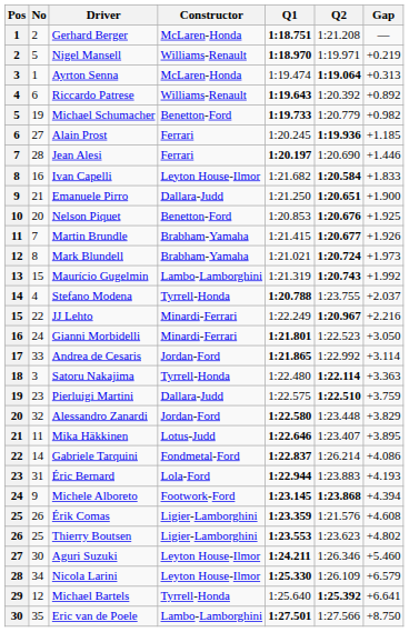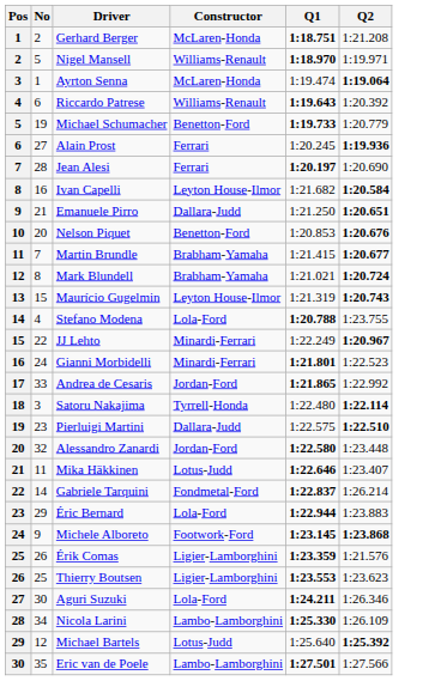 <table class="wikitable sortable" style="font-size: 95%;">
 <tr>
 <th>Pos</th>
 <th>No</th>
 <th>Driver</th>
 <th>Constructor</th>
 <th>Q1</th>
 <th>Q2</th>
-<th>Gap</th>
 </tr>
 <tr>
 <th>1</th>
 <td>2</td>
 <td> <a href='#'>Gerhard Berger</a></td>
 <td><a href='#'>McLaren</a>-<a href='#'>Honda</a></td>
 <td><strong>1:18.751</strong></td>
 <td>1:21.208</td>
-<td align="center">—</td>
 </tr>
 <tr>
 <th>2</th>
 <td>5</td>
 <td> <a href='#'>Nigel Mansell</a></td>
 <td><a href='#'>Williams</a>-<a href='#'>Renault</a></td>
 <td><strong>1:18.970</strong></td>
 <td>1:19.971</td>
-<td>+0.219</td>
 </tr>
 <tr>
 <th>3</th>
 <td>1</td>
 <td> <a href='#'>Ayrton Senna</a></td>
 <td><a href='#'>McLaren</a>-<a href='#'>Honda</a></td>
 <td>1:19.474</td>
 <td><strong>1:19.064</strong></td>
-<td>+0.313</td>
 </tr>
 <tr>
 <th>4</th>
 <td>6</td>
 <td> <a href='#'>Riccardo Patrese</a></td>
 <td><a href='#'>Williams</a>-<a href='#'>Renault</a></td>
 <td><strong>1:19.643</strong></td>
 <td>1:20.392</td>
-<td>+0.892</td>
 </tr>
 <tr>
 <th>5</th>
 <td>19</td>
 <td> <a href='#'>Michael Schumacher</a></td>
 <td><a href='#'>Benetton</a>-<a href='#'>Ford</a></td>
 <td><strong>1:19.733</strong></td>
 <td>1:20.779</td>
-<td>+0.982</td>
 </tr>
 <tr>
 <th>6</th>
 <td>27</td>
 <td> <a href='#'>Alain Prost</a></td>
 <td><a href='#'>Ferrari</a></td>
 <td>1:20.245</td>
 <td><strong>1:19.936</strong></td>
-<td>+1.185</td>
 </tr>
 <tr>
 <th>7</th>
 <td>28</td>
 <td> <a href='#'>Jean Alesi</a></td>
 <td><a href='#'>Ferrari</a></td>
 <td><strong>1:20.197</strong></td>
 <td>1:20.690</td>
-<td>+1.446</td>
 </tr>
 <tr>
 <th>8</th>
 <td>16</td>
 <td> <a href='#'>Ivan Capelli</a></td>
 <td><a href='#'>Leyton House</a>-<a href='#'>Ilmor</a></td>
 <td>1:21.682</td>
 <td><strong>1:20.584</strong></td>
-<td>+1.833</td>
 </tr>
 <tr>
 <th>9</th>
 <td>21</td>
 <td> <a href='#'>Emanuele Pirro</a></td>
 <td><a href='#'>Dallara</a>-<a href='#'>Judd</a></td>
 <td>1:21.250</td>
 <td><strong>1:20.651</strong></td>
-<td>+1.900</td>
 </tr>
 <tr>
 <th>10</th>
 <td>20</td>
 <td> <a href='#'>Nelson Piquet</a></td>
 <td><a href='#'>Benetton</a>-<a href='#'>Ford</a></td>
 <td>1:20.853</td>
 <td><strong>1:20.676</strong></td>
-<td>+1.925</td>
 </tr>
 <tr>
 <th>11</th>
 <td>7</td>
 <td> <a href='#'>Martin Brundle</a></td>
 <td><a href='#'>Brabham</a>-<a href='#'>Yamaha</a></td>
 <td>1:21.415</td>
 <td><strong>1:20.677</strong></td>
-<td>+1.926</td>
 </tr>
 <tr>
 <th>12</th>
 <td>8</td>
 <td> <a href='#'>Mark Blundell</a></td>
 <td><a href='#'>Brabham</a>-<a href='#'>Yamaha</a></td>
 <td>1:21.021</td>
 <td><strong>1:20.724</strong></td>
-<td>+1.973</td>
 </tr>
 <tr>
 <th>13</th>
 <td>15</td>
 <td> <a href='#'>Maurício Gugelmin</a></td>
-<td><a href='#'>Lambo</a>-<a href='#'>Lamborghini</a></td>
+<td><a href='#'>Leyton House</a>-<a href='#'>Ilmor</a></td>
 <td>1:21.319</td>
 <td><strong>1:20.743</strong></td>
-<td>+1.992</td>
 </tr>
 <tr>
 <th>14</th>
 <td>4</td>
 <td> <a href='#'>Stefano Modena</a></td>
-<td><a href='#'>Tyrrell</a>-<a href='#'>Honda</a></td>
+<td><a href='#'>Lola</a>-<a href='#'>Ford</a></td>
 <td><strong>1:20.788</strong></td>
 <td>1:23.755</td>
-<td>+2.037</td>
 </tr>
 <tr>
 <th>15</th>
 <td>22</td>
 <td> <a href='#'>JJ Lehto</a></td>
 <td><a href='#'>Minardi</a>-<a href='#'>Ferrari</a></td>
 <td>1:22.249</td>
 <td><strong>1:20.967</strong></td>
-<td>+2.216</td>
 </tr>
 <tr>
 <th>16</th>
 <td>24</td>
 <td> <a href='#'>Gianni Morbidelli</a></td>
 <td><a href='#'>Minardi</a>-<a href='#'>Ferrari</a></td>
 <td><strong>1:21.801</strong></td>
 <td>1:22.523</td>
-<td>+3.050</td>
 </tr>
 <tr>
 <th>17</th>
 <td>33</td>
 <td> <a href='#'>Andrea de Cesaris</a></td>
 <td><a href='#'>Jordan</a>-<a href='#'>Ford</a></td>
 <td><strong>1:21.865</strong></td>
 <td>1:22.992</td>
-<td>+3.114</td>
 </tr>
 <tr>
 <th>18</th>
 <td>3</td>
 <td> <a href='#'>Satoru Nakajima</a></td>
 <td><a href='#'>Tyrrell</a>-<a href='#'>Honda</a></td>
 <td>1:22.480</td>
 <td><strong>1:22.114</strong></td>
-<td>+3.363</td>
 </tr>
 <tr>
 <th>19</th>
 <td>23</td>
 <td> <a href='#'>Pierluigi Martini</a></td>
 <td><a href='#'>Dallara</a>-<a href='#'>Judd</a></td>
 <td>1:22.575</td>
 <td><strong>1:22.510</strong></td>
-<td>+3.759</td>
 </tr>
 <tr>
 <th>20</th>
 <td>32</td>
 <td> <a href='#'>Alessandro Zanardi</a></td>
 <td><a href='#'>Jordan</a>-<a href='#'>Ford</a></td>
 <td><strong>1:22.580</strong></td>
 <td>1:23.448</td>
-<td>+3.829</td>
 </tr>
 <tr>
 <th>21</th>
 <td>11</td>
 <td> <a href='#'>Mika Häkkinen</a></td>
 <td><a href='#'>Lotus</a>-<a href='#'>Judd</a></td>
 <td><strong>1:22.646</strong></td>
 <td>1:23.407</td>
-<td>+3.895</td>
 </tr>
 <tr>
 <th>22</th>
 <td>14</td>
 <td> <a href='#'>Gabriele Tarquini</a></td>
 <td><a href='#'>Fondmetal</a>-<a href='#'>Ford</a></td>
 <td><strong>1:22.837</strong></td>
 <td>1:26.214</td>
-<td>+4.086</td>
 </tr>
 <tr>
 <th>23</th>
-<td>31</td>
+<td>29</td>
 <td> <a href='#'>Éric Bernard</a></td>
 <td><a href='#'>Lola</a>-<a href='#'>Ford</a></td>
 <td><strong>1:22.944</strong></td>
 <td>1:23.883</td>
-<td>+4.193</td>
 </tr>
 <tr>
 <th>24</th>
 <td>9</td>
 <td> <a href='#'>Michele Alboreto</a></td>
 <td><a href='#'>Footwork</a>-<a href='#'>Ford</a></td>
 <td><strong>1:23.145</strong></td>
 <td><strong>1:23.868</strong></td>
-<td>+4.394</td>
 </tr>
 <tr>
 <th>25</th>
 <td>26</td>
 <td> <a href='#'>Érik Comas</a></td>
 <td><a href='#'>Ligier</a>-<a href='#'>Lamborghini</a></td>
 <td><strong>1:23.359</strong></td>
 <td>1:21.576</td>
-<td>+4.608</td>
 </tr>
 <tr>
 <th>26</th>
 <td>25</td>
 <td> <a href='#'>Thierry Boutsen</a></td>
 <td><a href='#'>Ligier</a>-<a href='#'>Lamborghini</a></td>
 <td><strong>1:23.553</strong></td>
 <td>1:23.623</td>
-<td>+4.802</td>
 </tr>
 <tr>
 <th>27</th>
 <td>30</td>
 <td> <a href='#'>Aguri Suzuki</a></td>
-<td><a href='#'>Leyton House</a>-<a href='#'>Ilmor</a></td>
+<td><a href='#'>Lola</a>-<a href='#'>Ford</a></td>
 <td><strong>1:24.211</strong></td>
 <td>1:26.346</td>
-<td>+5.460</td>
 </tr>
 <tr>
 <th>28</th>
 <td>34</td>
 <td> <a href='#'>Nicola Larini</a></td>
-<td><a href='#'>Leyton House</a>-<a href='#'>Ilmor</a></td>
+<td><a href='#'>Lambo</a>-<a href='#'>Lamborghini</a></td>
 <td><strong>1:25.330</strong></td>
 <td>1:26.109</td>
-<td>+6.579</td>
 </tr>
 <tr>
 <th>29</th>
 <td>12</td>
 <td> <a href='#'>Michael Bartels</a></td>
-<td><a href='#'>Tyrrell</a>-<a href='#'>Honda</a></td>
+<td><a href='#'>Lotus</a>-<a href='#'>Judd</a></td>
 <td>1:25.640</td>
 <td><strong>1:25.392</strong></td>
-<td>+6.641</td>
 </tr>
 <tr>
 <th>30</th>
 <td>35</td>
 <td> <a href='#'>Eric van de Poele</a></td>
 <td><a href='#'>Lambo</a>-<a href='#'>Lamborghini</a></td>
 <td><strong>1:27.501</strong></td>
 <td>1:27.566</td>
-<td>+8.750</td>
 </tr>
 </table>
